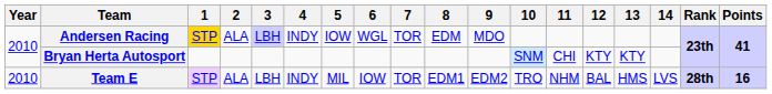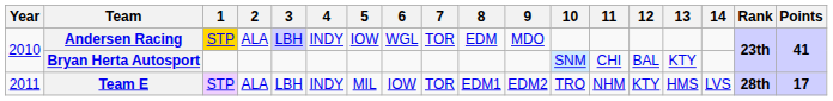 <table class="wikitable" style="text-align:center; font-size:90%">
 <tr>
 <th>Year</th>
 <th>Team</th>
 <th>1</th>
 <th>2</th>
 <th>3</th>
 <th>4</th>
 <th>5</th>
 <th>6</th>
 <th>7</th>
 <th>8</th>
 <th>9</th>
 <th>10</th>
 <th>11</th>
 <th>12</th>
 <th>13</th>
 <th>14</th>
 <th>Rank</th>
 <th>Points</th>
 </tr>
 <tr>
 <td rowspan=2><a href='#'>2010</a></td>
 <th><a href='#'>Andersen Racing</a></th>
 <td style="background: gold;"><a href='#'>STP</a></td>
 <td><a href='#'>ALA</a></td>
 <td style="background:#CFCFFF;"><a href='#'>LBH</a><br></td>
 <td><a href='#'>INDY</a></td>
 <td><a href='#'>IOW</a></td>
 <td><a href='#'>WGL</a></td>
 <td><a href='#'>TOR</a></td>
 <td><a href='#'>EDM</a></td>
 <td><a href='#'>MDO</a></td>
 <td></td>
 <td></td>
 <td></td>
 <td></td>
 <td></td>
 <td rowspan=2 style="background:#CFCFFF;"><strong>23th</strong></td>
 <td rowspan=2 style="background:#CFCFFF;"><strong>41</strong></td>
 </tr>
 <tr>
 <th><a href='#'>Bryan Herta Autosport</a></th>
 <td></td>
 <td></td>
 <td></td>
 <td></td>
 <td></td>
 <td></td>
 <td></td>
 <td></td>
 <td></td>
 <td style="background:#CFEAFF;"><a href='#'>SNM</a><br></td>
 <td><a href='#'>CHI</a></td>
-<td><a href='#'>KTY</a></td>
+<td><a href='#'>BAL</a></td>
 <td><a href='#'>KTY</a></td>
 </tr>
 <tr>
-<td><a href='#'>2010</a></td>
+<td><a href='#'>2011</a></td>
 <th><a href='#'>Team E</a></th>
 <td style="background:#EFCFFF;"><a href='#'>STP</a><br></td>
 <td><a href='#'>ALA</a></td>
 <td><a href='#'>LBH</a></td>
 <td><a href='#'>INDY</a></td>
 <td><a href='#'>MIL</a></td>
 <td><a href='#'>IOW</a></td>
 <td><a href='#'>TOR</a></td>
 <td><a href='#'>EDM1</a></td>
 <td><a href='#'>EDM2</a></td>
 <td><a href='#'>TRO</a></td>
 <td><a href='#'>NHM</a></td>
-<td><a href='#'>BAL</a></td>
+<td><a href='#'>KTY</a></td>
 <td><a href='#'>HMS</a></td>
 <td><a href='#'>LVS</a></td>
 <td style="background:#CFCFFF;"><strong>28th</strong></td>
-<td style="background:#CFCFFF;"><strong>16</strong></td>
+<td style="background:#CFCFFF;"><strong>17</strong></td>
 </tr>
 </table>
